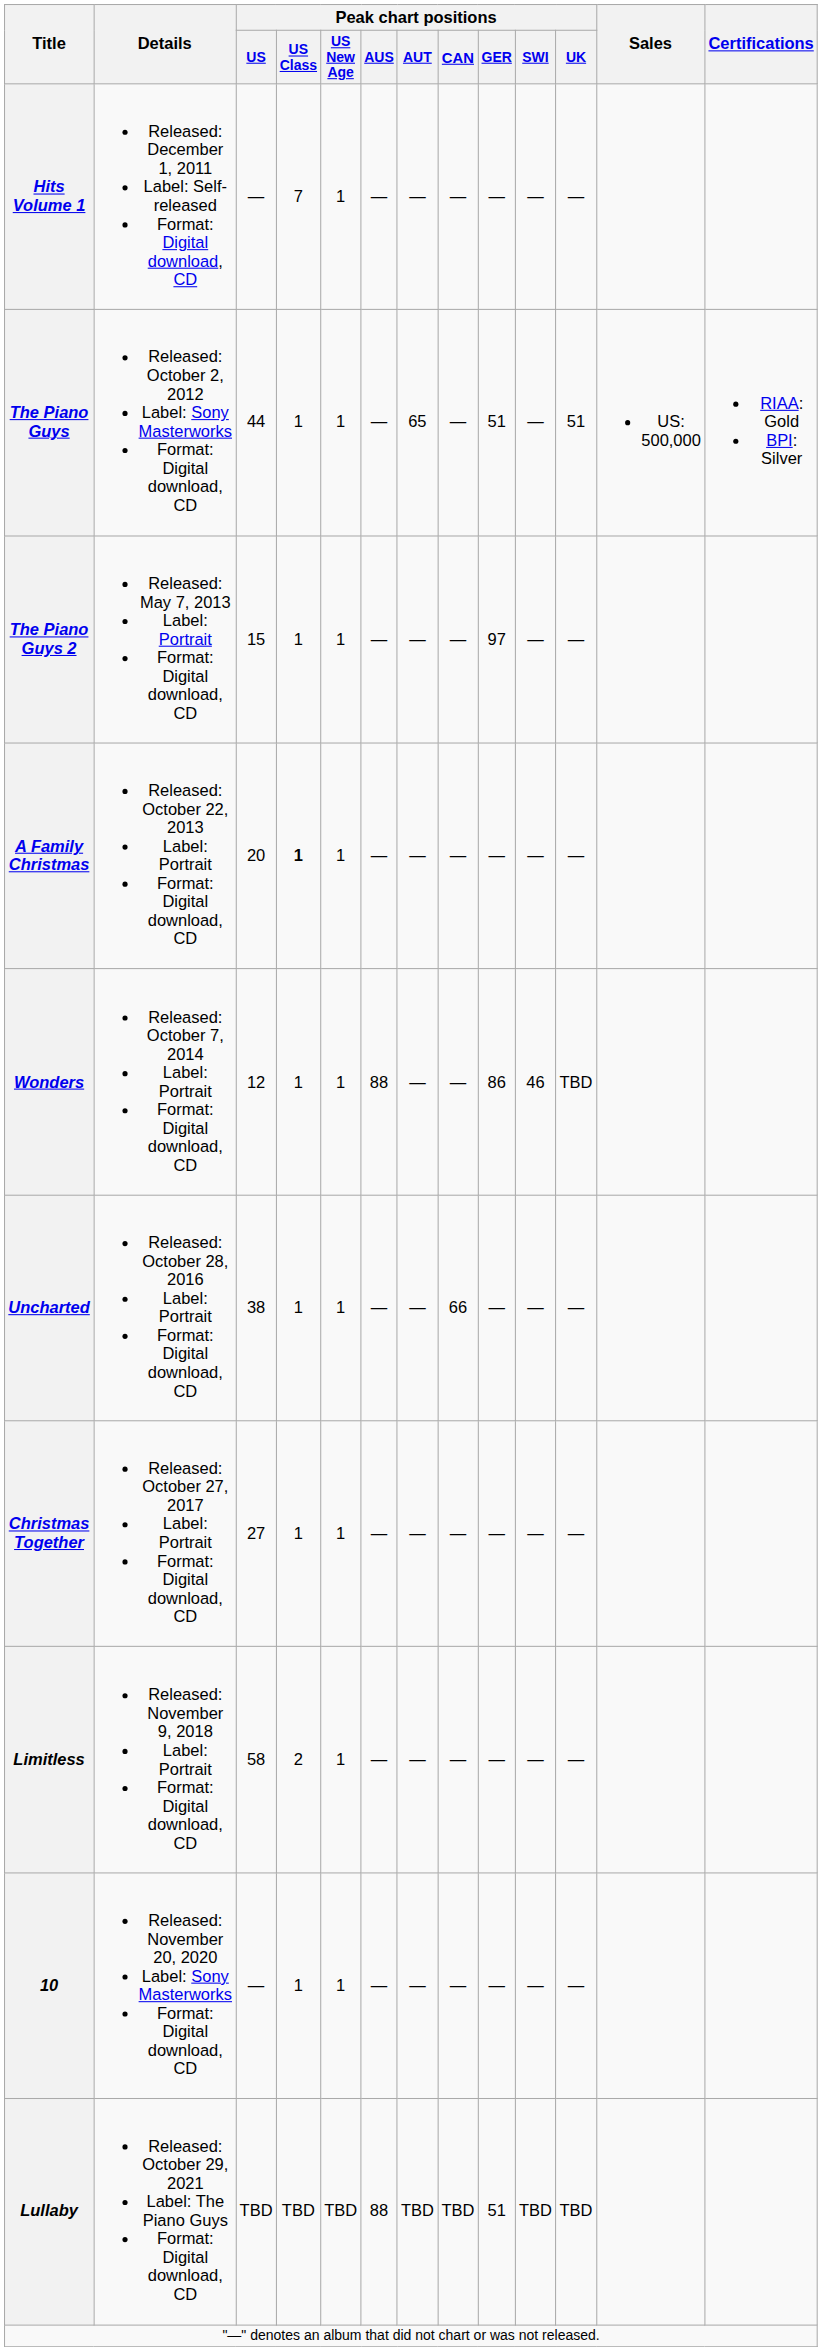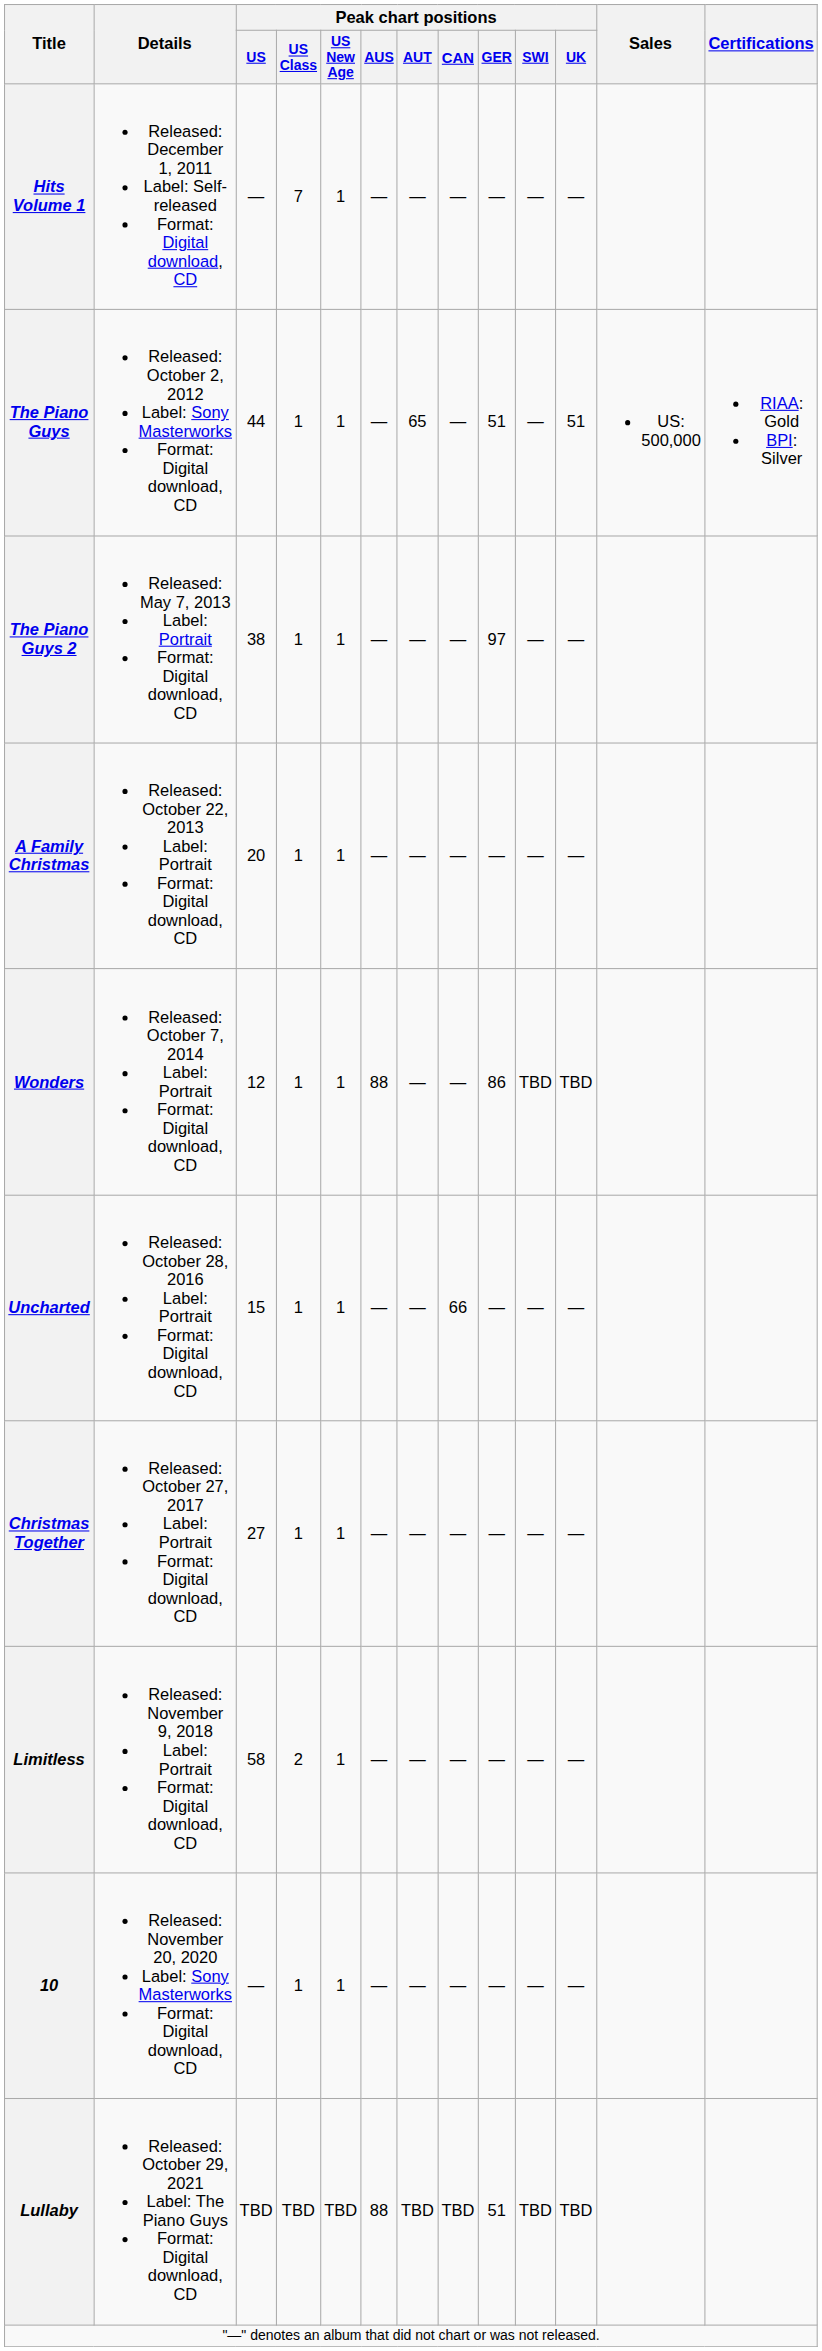 <table class="wikitable sortable plainrowheaders" style="text-align:center;">
 <tr>
 <th scope="col" rowspan="2">Title</th>
 <th scope="col" rowspan="2">Details</th>
 <th scope="col" colspan="9">Peak chart positions</th>
 <th rowspan="2">Sales</th>
 <th rowspan="2"><a href='#'>Certifications</a></th>
 </tr>
 <tr>
 <th scope="col" style="width:3em;font-size:85%;"><a href='#'>US</a><br></th>
 <th scope="col" style="width:3em;font-size:85%;"><a href='#'>US Class</a><br></th>
 <th scope="col" style="width:3em;font-size:85%;"><a href='#'>US New Age</a><br></th>
 <th scope="col" style="width:3em;font-size:85%;"><a href='#'>AUS</a><br></th>
 <th scope="col" style="width:3em;font-size:85%;"><a href='#'>AUT</a><br></th>
 <th scope="col" style="width:3em;font-size:90%;"><a href='#'>CAN</a><br></th>
 <th scope="col" style="width:3em;font-size:85%;"><a href='#'>GER</a><br></th>
 <th scope="col" style="width:3em;font-size:85%;"><a href='#'>SWI</a><br></th>
 <th scope="col" style="width:3em;font-size:85%;"><a href='#'>UK</a><br></th>
 </tr>
 <tr>
 <th scope="row"><em><a href='#'>Hits Volume 1</a></em></th>
 <td><br><ul><li>Released: December 1, 2011</li><li>Label: Self-released</li><li>Format: <a href='#'>Digital download</a>, <a href='#'>CD</a></li></ul></td>
 <td>—</td>
 <td>7</td>
 <td>1</td>
 <td>—</td>
 <td>—</td>
 <td>—</td>
 <td>—</td>
 <td>—</td>
 <td>—</td>
 <td></td>
 <td></td>
 </tr>
 <tr>
 <th scope="row"><em><a href='#'>The Piano Guys</a></em></th>
 <td><br><ul><li>Released: October 2, 2012</li><li>Label: <a href='#'>Sony Masterworks</a></li><li>Format: Digital download, CD</li></ul></td>
 <td>44</td>
 <td>1</td>
 <td>1</td>
 <td>—</td>
 <td>65</td>
 <td>—</td>
 <td>51</td>
 <td>—</td>
 <td>51</td>
 <td><br><ul><li>US: 500,000</li></ul></td>
 <td><br><ul><li><a href='#'>RIAA</a>: Gold</li><li><a href='#'>BPI</a>: Silver</li></ul></td>
 </tr>
 <tr>
 <th scope="row"><em><a href='#'>The Piano Guys 2</a></em></th>
 <td><br><ul><li>Released: May 7, 2013</li><li>Label: <a href='#'>Portrait</a></li><li>Format: Digital download, CD</li></ul></td>
-<td>15</td>
+<td>38</td>
 <td>1</td>
 <td>1</td>
 <td>—</td>
 <td>—</td>
 <td>—</td>
 <td>97</td>
 <td>—</td>
 <td>—</td>
 <td></td>
 <td></td>
 </tr>
 <tr>
 <th scope="row"><em><a href='#'>A Family Christmas</a></em></th>
 <td><br><ul><li>Released: October 22, 2013</li><li>Label: Portrait</li><li>Format: Digital download, CD</li></ul></td>
 <td>20</td>
-<td><strong>1</strong></td>
+<td>1</td>
 <td>1</td>
 <td>—</td>
 <td>—</td>
 <td>—</td>
 <td>—</td>
 <td>—</td>
 <td>—</td>
 <td></td>
 <td></td>
 </tr>
 <tr>
 <th scope="row"><em><a href='#'>Wonders</a></em></th>
 <td><br><ul><li>Released: October 7, 2014</li><li>Label: Portrait</li><li>Format: Digital download, CD</li></ul></td>
 <td>12</td>
 <td>1</td>
 <td>1</td>
 <td>88</td>
 <td>—</td>
 <td>—</td>
 <td>86</td>
-<td>46</td>
+<td>TBD</td>
 <td>TBD</td>
 <td></td>
 <td></td>
 </tr>
 <tr>
 <th scope="row"><em><a href='#'>Uncharted</a></em></th>
 <td><br><ul><li>Released: October 28, 2016</li><li>Label: Portrait</li><li>Format: Digital download, CD</li></ul></td>
-<td>38</td>
+<td>15</td>
 <td>1</td>
 <td>1</td>
 <td>—</td>
 <td>—</td>
 <td>66</td>
 <td>—</td>
 <td>—</td>
 <td>—</td>
 <td></td>
 <td></td>
 </tr>
 <tr>
 <th scope="row"><em><a href='#'>Christmas Together</a></em></th>
 <td><br><ul><li>Released: October 27, 2017</li><li>Label: Portrait</li><li>Format: Digital download, CD</li></ul></td>
 <td>27</td>
 <td>1</td>
 <td>1</td>
 <td>—</td>
 <td>—</td>
 <td>—</td>
 <td>—</td>
 <td>—</td>
 <td>—</td>
 <td></td>
 <td></td>
 </tr>
 <tr>
 <th scope="row"><em>Limitless</em></th>
 <td><br><ul><li>Released: November 9, 2018</li><li>Label: Portrait</li><li>Format: Digital download, CD</li></ul></td>
 <td>58</td>
 <td>2</td>
 <td>1</td>
 <td>—</td>
 <td>—</td>
 <td>—</td>
 <td>—</td>
 <td>—</td>
 <td>—</td>
 <td></td>
 <td></td>
 </tr>
 <tr>
 <th scope="row"><em>10</em></th>
 <td><br><ul><li>Released: November 20, 2020</li><li>Label: <a href='#'>Sony Masterworks</a></li><li>Format: Digital download, CD</li></ul></td>
 <td>—</td>
 <td>1</td>
 <td>1</td>
 <td>—</td>
 <td>—</td>
 <td>—</td>
 <td>—</td>
 <td>—</td>
 <td>—</td>
 <td></td>
 <td></td>
 </tr>
 <tr>
 <th scope="row"><em>Lullaby</em></th>
 <td><br><ul><li>Released: October 29, 2021</li><li>Label: The Piano Guys</li><li>Format: Digital download, CD</li></ul></td>
 <td>TBD</td>
 <td>TBD</td>
 <td>TBD</td>
 <td>88</td>
 <td>TBD</td>
 <td>TBD</td>
 <td>51</td>
 <td>TBD</td>
 <td>TBD</td>
 <td></td>
 <td></td>
 </tr>
 <tr>
 <td colspan="14" style="font-size:85%">"—" denotes an album that did not chart or was not released.</td>
 </tr>
 </table>
